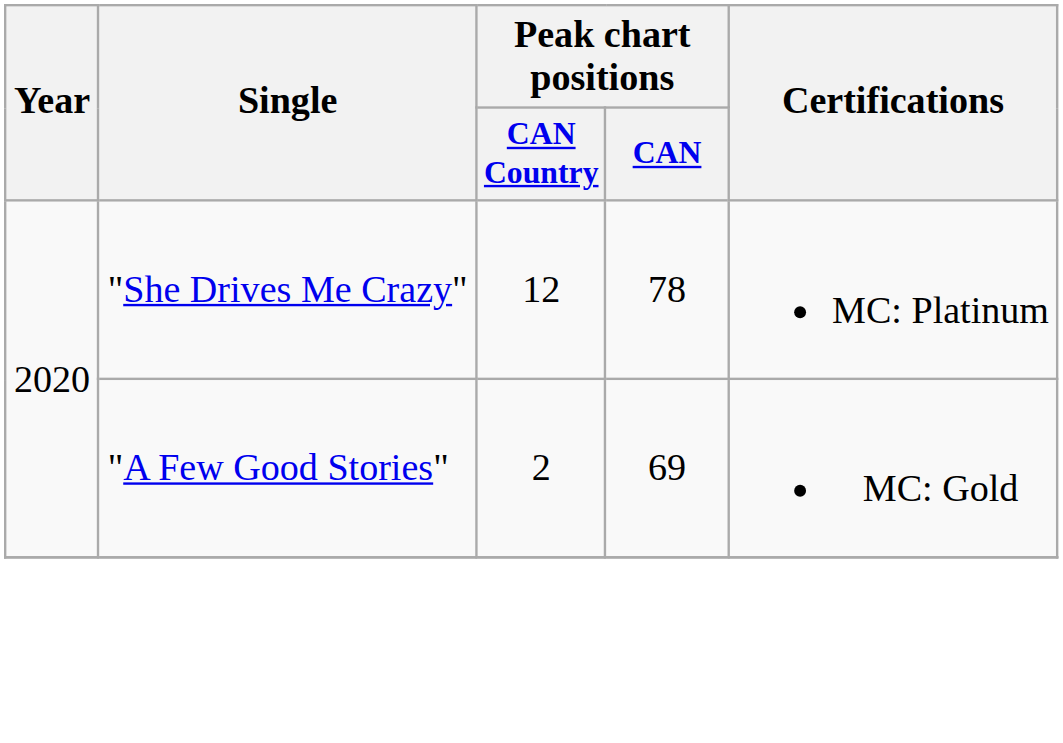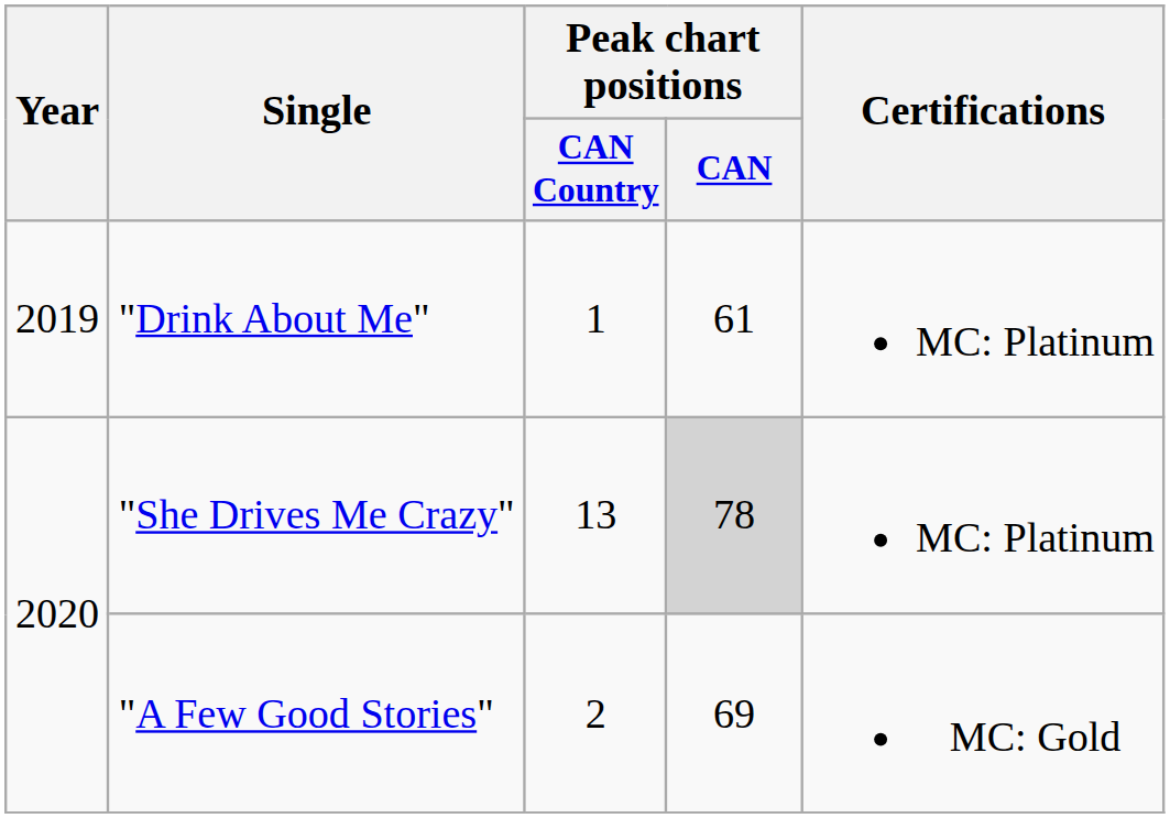 <table class="wikitable" style="text-align:center;">
 <tr>
 <th rowspan="2">Year</th>
 <th rowspan="2">Single</th>
 <th colspan="2">Peak chart<br>positions</th>
 <th rowspan="2">Certifications</th>
 </tr>
 <tr style="font-size:smaller;">
 <th width="45"><a href='#'>CAN Country</a><br></th>
 <th width="45"><a href='#'>CAN</a><br></th>
 </tr>
 <tr>
+<td>2019</td>
+<td align="left">"<a href='#'>Drink About Me</a>"</td>
+<td>1</td>
+<td>61</td>
+<td><br><ul><li>MC: Platinum</li></ul></td>
+</tr>
+<tr>
 <td rowspan="2">2020</td>
 <td align="left">"<a href='#'>She Drives Me Crazy</a>"</td>
-<td>12</td>
-<td>78</td>
+<td>13</td>
+<td style="background: lightgrey;">78</td>
 <td><br><ul><li>MC: Platinum</li></ul></td>
 </tr>
 <tr>
 <td align="left">"<a href='#'>A Few Good Stories</a>"</td>
 <td>2</td>
 <td>69</td>
 <td><br><ul><li>MC: Gold</li></ul></td>
 </tr>
 <tr>
 </tr>
 </table>
